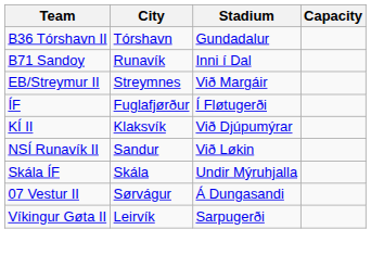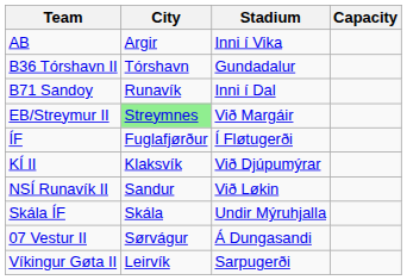 <table class="wikitable sortable">
 <tr>
 <th>Team</th>
 <th>City</th>
 <th>Stadium</th>
 <th>Capacity</th>
+</tr>
+<tr>
+<td><a href='#'>AB</a></td>
+<td><a href='#'>Argir</a></td>
+<td><a href='#'>Inni í Vika</a></td>
+<td></td>
 </tr>
 <tr>
 <td><a href='#'>B36 Tórshavn II</a></td>
 <td><a href='#'>Tórshavn</a></td>
 <td><a href='#'>Gundadalur</a></td>
 <td></td>
 </tr>
 <tr>
 <td><a href='#'>B71 Sandoy</a></td>
 <td><a href='#'>Runavík</a></td>
 <td><a href='#'>Inni í Dal</a></td>
 <td></td>
 </tr>
 <tr>
 <td><a href='#'>EB/Streymur II</a></td>
-<td><a href='#'>Streymnes</a></td>
+<td style="background: lightgreen;"><a href='#'>Streymnes</a></td>
 <td><a href='#'>Við Margáir</a></td>
 <td></td>
 </tr>
 <tr>
 <td><a href='#'>ÍF</a></td>
 <td><a href='#'>Fuglafjørður</a></td>
 <td><a href='#'>Í Fløtugerði</a></td>
 <td></td>
 </tr>
 <tr>
 <td><a href='#'>KÍ II</a></td>
 <td><a href='#'>Klaksvík</a></td>
 <td><a href='#'>Við Djúpumýrar</a></td>
 <td></td>
 </tr>
 <tr>
 <td><a href='#'>NSÍ Runavík II</a></td>
 <td><a href='#'>Sandur</a></td>
 <td><a href='#'>Við Løkin</a></td>
 <td></td>
 </tr>
 <tr>
 <td><a href='#'>Skála ÍF</a></td>
 <td><a href='#'>Skála</a></td>
 <td><a href='#'>Undir Mýruhjalla</a></td>
 <td></td>
 </tr>
 <tr>
 <td><a href='#'>07 Vestur II</a></td>
 <td><a href='#'>Sørvágur</a></td>
 <td><a href='#'>Á Dungasandi</a></td>
 <td></td>
 </tr>
 <tr>
 <td><a href='#'>Víkingur Gøta II</a></td>
 <td><a href='#'>Leirvík</a></td>
 <td><a href='#'>Sarpugerði</a></td>
 <td></td>
 </tr>
 </table>
